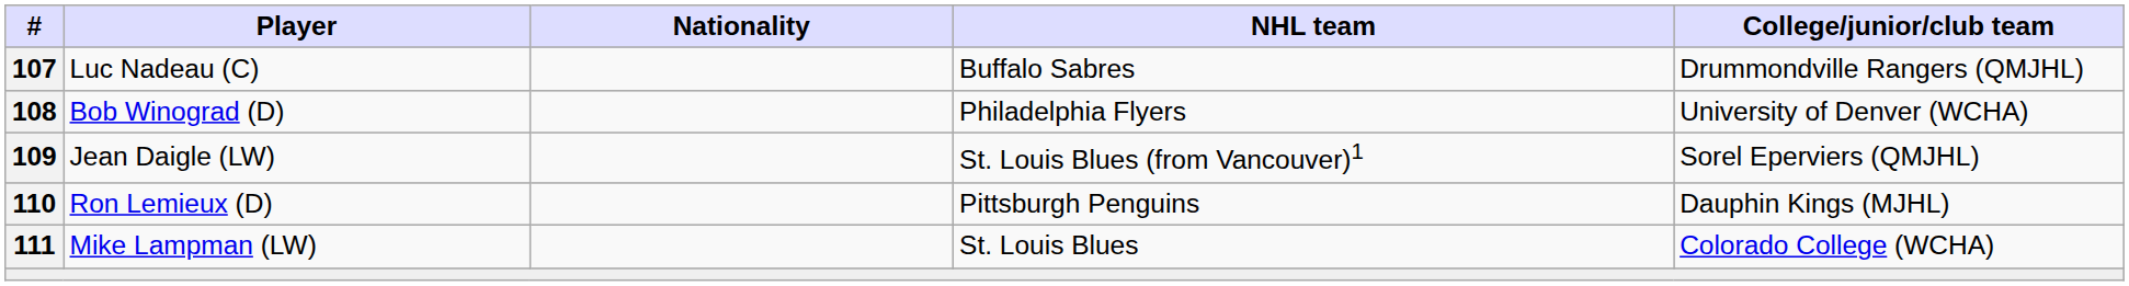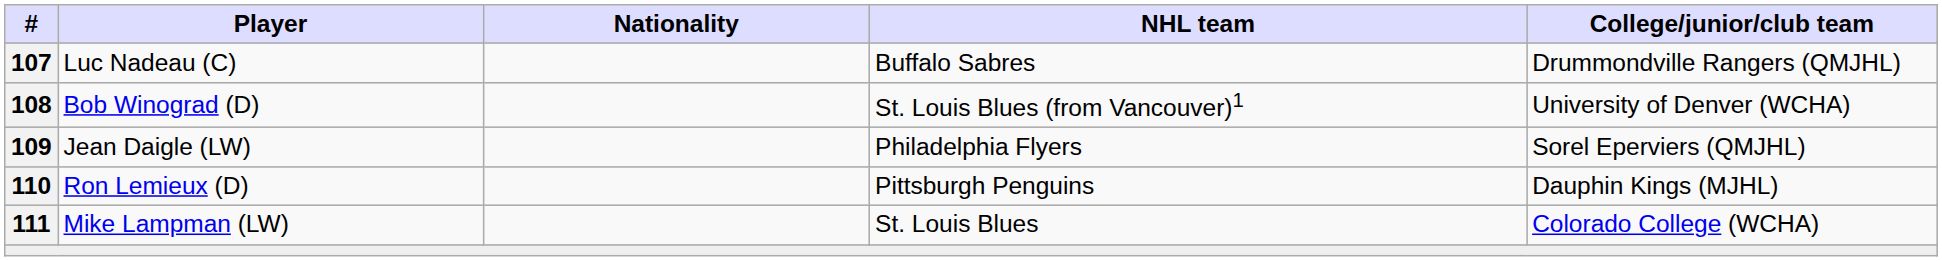 <table class="wikitable" style="width: 100%">
 <tr>
 <th style="background:#ddf; width:2.75%;">#</th>
 <th style="background:#ddf; width:22.0%;">Player</th>
 <th style="background:#ddf; width:20.0%;">Nationality</th>
 <th style="background:#ddf; width:34.0%;">NHL team</th>
 <th style="background:#ddf; width:100.0%;">College/junior/club team</th>
 </tr>
 <tr>
 <th>107</th>
 <td>Luc Nadeau (C)</td>
 <td></td>
 <td>Buffalo Sabres</td>
 <td>Drummondville Rangers (QMJHL)</td>
 </tr>
 <tr>
 <th>108</th>
 <td><a href='#'>Bob Winograd</a> (D)</td>
 <td></td>
-<td>Philadelphia Flyers</td>
+<td>St. Louis Blues (from Vancouver)<sup>1</sup></td>
 <td>University of Denver (WCHA)</td>
 </tr>
 <tr>
 <th>109</th>
 <td>Jean Daigle (LW)</td>
 <td></td>
-<td>St. Louis Blues (from Vancouver)<sup>1</sup></td>
+<td>Philadelphia Flyers</td>
 <td>Sorel Eperviers (QMJHL)</td>
 </tr>
 <tr>
 <th>110</th>
 <td><a href='#'>Ron Lemieux</a> (D)</td>
 <td></td>
 <td>Pittsburgh Penguins</td>
 <td>Dauphin Kings (MJHL)</td>
 </tr>
 <tr>
 <th>111</th>
 <td><a href='#'>Mike Lampman</a> (LW)</td>
 <td></td>
 <td>St. Louis Blues</td>
 <td><a href='#'>Colorado College</a> (WCHA)</td>
 </tr>
 <tr>
 <td align=center colspan="6" bgcolor="#efefef"></td>
 </tr>
 </table>
